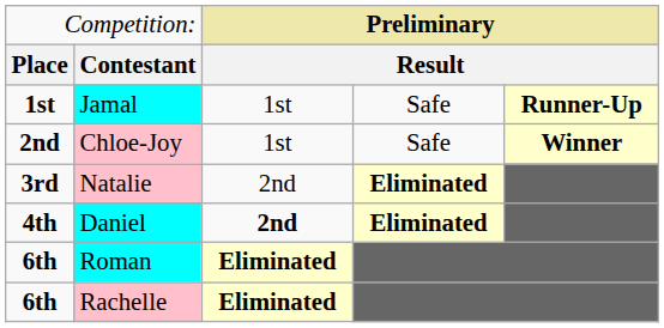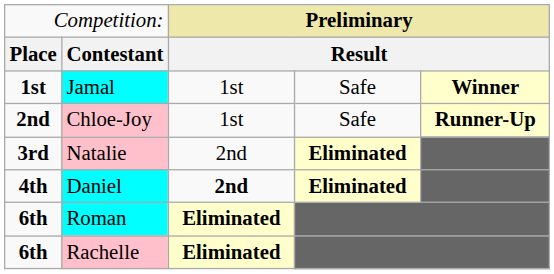 <table class="wikitable">
 <tr>
 <td width=30% colspan="2" align="right"><em>Competition:</em></td>
 <td colspan="11" bgcolor="palegoldenrod" align="Center"><strong>Preliminary</strong></td>
 </tr>
 <tr>
 <th>Place</th>
 <th>Contestant</th>
 <th colspan="14" align="center">Result</th>
 </tr>
 <tr>
 <td align="center"><strong>1st</strong></td>
 <td bgcolor="cyan">Jamal</td>
 <td align="center">1st</td>
 <td align="center">Safe</td>
-<td bgcolor="FFFFCC" align="center"><strong>Runner-Up</strong></td>
+<td bgcolor="FFFFCC" align="center"><strong>Winner</strong></td>
 </tr>
 <tr>
 <td align="center"><strong>2nd</strong></td>
 <td bgcolor="pink">Chloe-Joy</td>
 <td align="center">1st</td>
 <td align="center">Safe</td>
-<td bgcolor="FFFFCC" align="center"><strong>Winner</strong></td>
+<td bgcolor="FFFFCC" align="center"><strong>Runner-Up</strong></td>
 </tr>
 <tr>
 <td align="center"><strong>3rd</strong></td>
 <td bgcolor="pink">Natalie</td>
 <td align="center">2nd</td>
 <td bgcolor="FFFFCC" align="center"><strong>Eliminated</strong></td>
 <td colspan="1" bgcolor="666666"></td>
 </tr>
 <tr>
 <td align="center"><strong>4th</strong></td>
 <td bgcolor="cyan">Daniel</td>
 <td align="center"><strong>2nd</strong></td>
 <td bgcolor="FFFFCC" align="center"><strong>Eliminated</strong></td>
 <td colspan="1" bgcolor="666666"></td>
 </tr>
 <tr>
 <td align="center"><strong>6th</strong></td>
 <td bgcolor="cyan">Roman</td>
 <td bgcolor="FFFFCC" align="center"><strong>Eliminated</strong></td>
 <td colspan="2" bgcolor="666666"></td>
 </tr>
 <tr>
 <td align="center"><strong>6th</strong></td>
 <td bgcolor="pink">Rachelle</td>
 <td bgcolor="FFFFCC" align="center"><strong>Eliminated</strong></td>
 <td colspan="2" bgcolor="666666"></td>
 </tr>
 </table>
